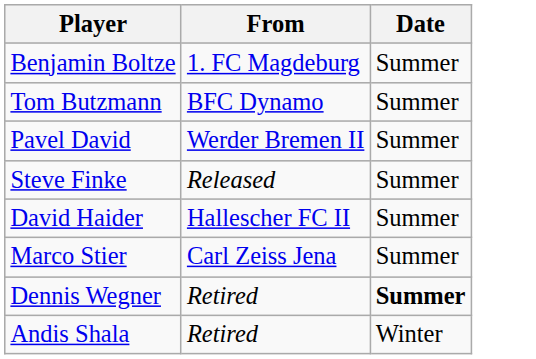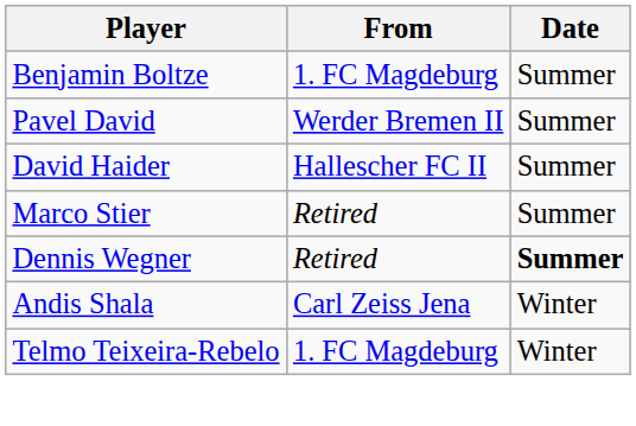 <table class="wikitable">
 <tr>
 <th>Player</th>
 <th>From</th>
 <th>Date</th>
 </tr>
 <tr>
 <td> <a href='#'>Benjamin Boltze</a></td>
 <td><a href='#'>1. FC Magdeburg</a></td>
 <td>Summer</td>
 </tr>
 <tr>
-<td> <a href='#'>Tom Butzmann</a></td>
-<td><a href='#'>BFC Dynamo</a></td>
-<td>Summer</td>
-</tr>
-<tr>
 <td> <a href='#'>Pavel David</a></td>
 <td><a href='#'>Werder Bremen II</a></td>
-<td>Summer</td>
-</tr>
-<tr>
-<td> <a href='#'>Steve Finke</a></td>
-<td><em>Released</em></td>
 <td>Summer</td>
 </tr>
 <tr>
 <td> <a href='#'>David Haider</a></td>
 <td><a href='#'>Hallescher FC II</a></td>
 <td>Summer</td>
 </tr>
 <tr>
 <td> <a href='#'>Marco Stier</a></td>
-<td><a href='#'>Carl Zeiss Jena</a></td>
+<td><em>Retired</em></td>
 <td>Summer</td>
 </tr>
 <tr>
 <td> <a href='#'>Dennis Wegner</a></td>
 <td><em>Retired</em></td>
 <td><strong>Summer</strong></td>
 </tr>
 <tr>
 <td> <a href='#'>Andis Shala</a></td>
-<td><em>Retired</em></td>
+<td><a href='#'>Carl Zeiss Jena</a></td>
+<td>Winter</td>
+</tr>
+<tr>
+<td> <a href='#'>Telmo Teixeira-Rebelo</a></td>
+<td><a href='#'>1. FC Magdeburg</a></td>
 <td>Winter</td>
 </tr>
 </table>
